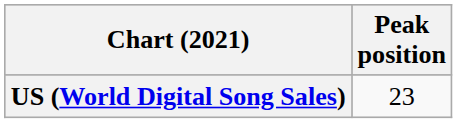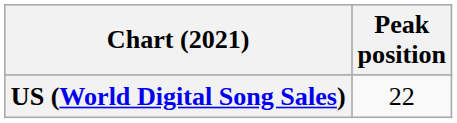 <table class="wikitable sortable plainrowheaders" style="text-align:center">
 <tr>
 <th scope="col">Chart (2021)</th>
 <th scope="col">Peak<br>position</th>
 </tr>
 <tr>
 <th scope="row">US (<a href='#'>World Digital Song Sales</a>)</th>
-<td>23</td>
+<td>22</td>
 </tr>
 </table>
